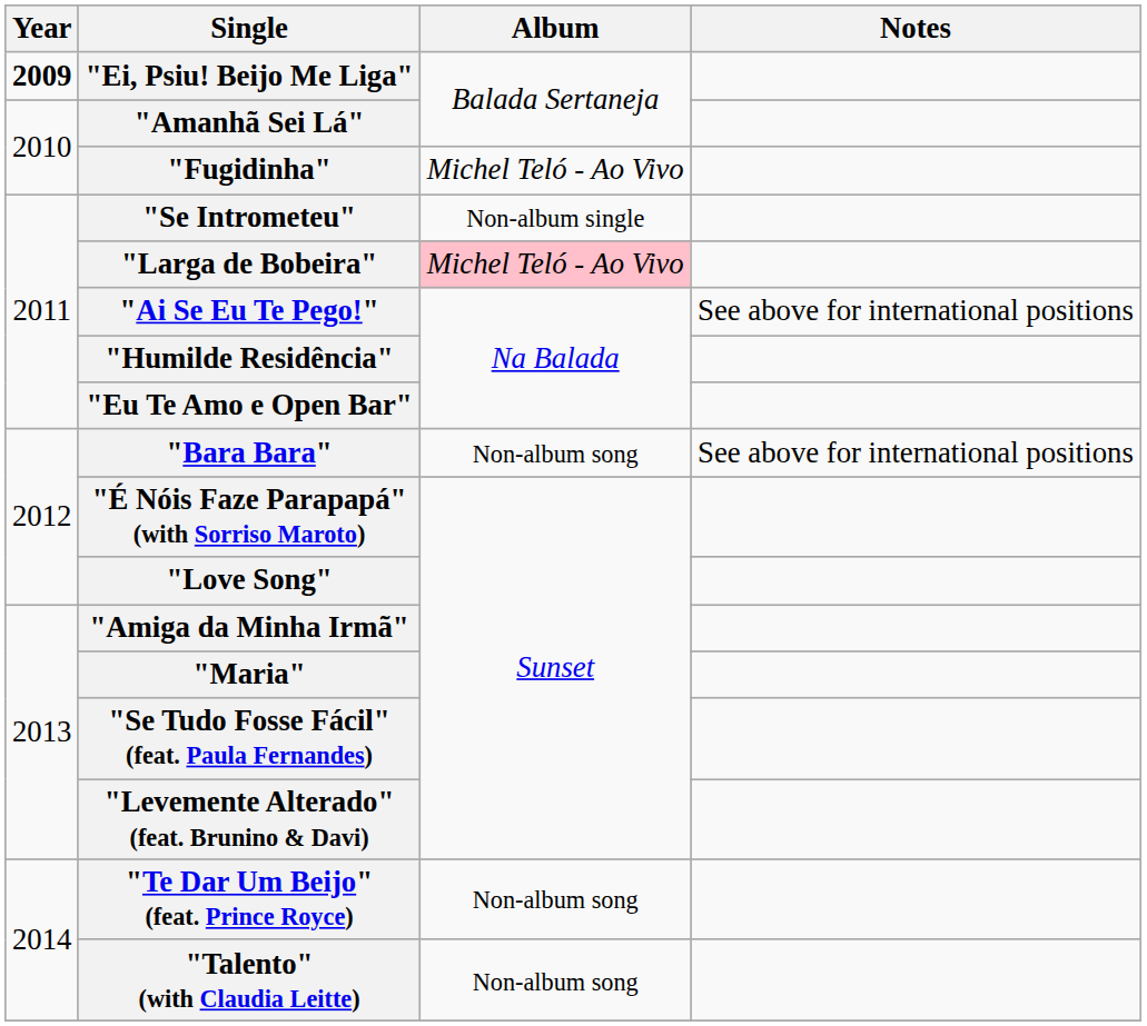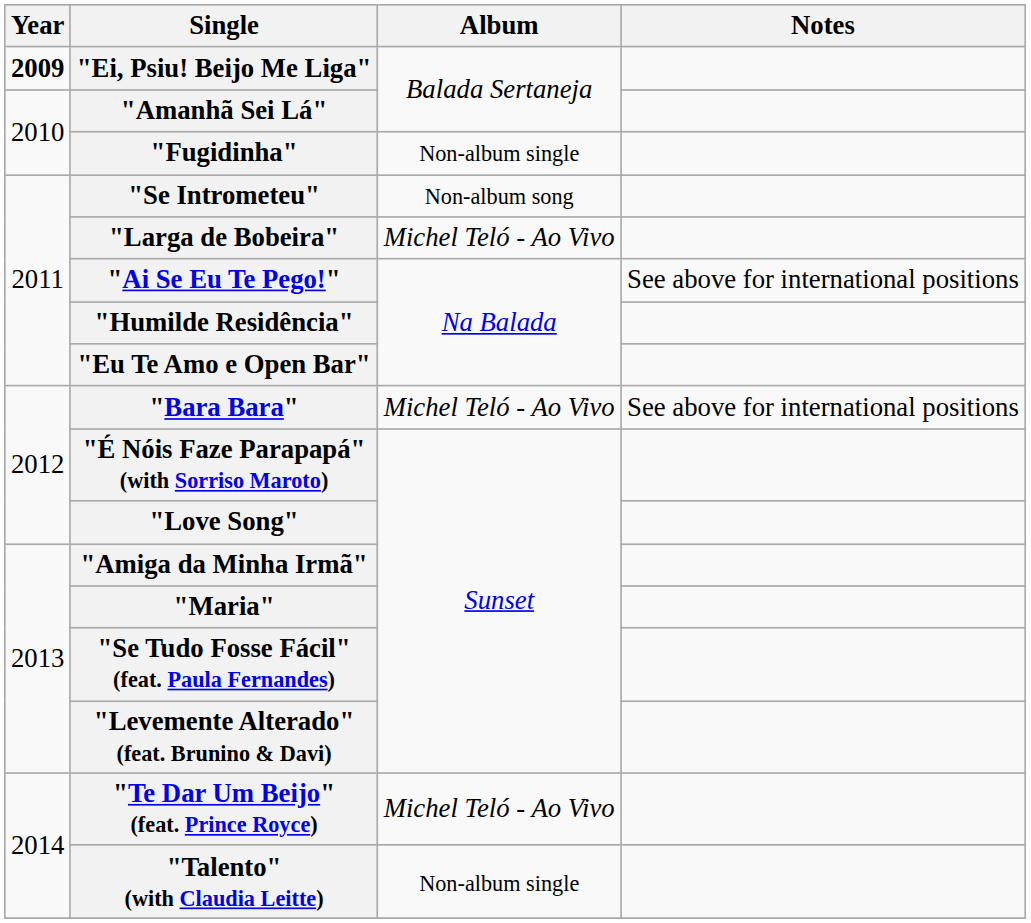 <table class="wikitable plainrowheaders" style="text-align:center;">
 <tr>
 <th scope="col" rowspan="1">Year</th>
 <th scope="col" rowspan="1">Single</th>
 <th scope="col" rowspan="1">Album</th>
 <th scope="col" rowspan="1">Notes</th>
 </tr>
 <tr>
 <td><strong>2009</strong></td>
 <th scope="row">"Ei, Psiu! Beijo Me Liga"</th>
 <td rowspan="2"><em>Balada Sertaneja</em></td>
 <td></td>
 </tr>
 <tr>
 <td rowspan=2>2010</td>
 <th scope="row">"Amanhã Sei Lá"</th>
 <td></td>
 </tr>
 <tr>
 <th scope="row">"Fugidinha"</th>
-<td><em>Michel Teló - Ao Vivo</em></td>
+<td><small>Non-album single</small></td>
 <td></td>
 </tr>
 <tr>
 <td rowspan="5">2011</td>
 <th scope="row">"Se Intrometeu"</th>
-<td><small>Non-album single</small></td>
+<td><small>Non-album song</small></td>
 <td></td>
 </tr>
 <tr>
 <th scope="row">"Larga de Bobeira"</th>
-<td style="background: pink;"><em>Michel Teló - Ao Vivo</em></td>
+<td><em>Michel Teló - Ao Vivo</em></td>
 <td></td>
 </tr>
 <tr>
 <th scope="row">"<a href='#'>Ai Se Eu Te Pego!</a>"</th>
 <td rowspan="3"><em><a href='#'>Na Balada</a></em></td>
 <td>See above for international positions</td>
 </tr>
 <tr>
 <th scope="row">"Humilde Residência"</th>
 <td></td>
 </tr>
 <tr>
 <th scope="row">"Eu Te Amo e Open Bar"</th>
 <td></td>
 </tr>
 <tr>
 <td rowspan="3">2012</td>
 <th scope="row">"<a href='#'>Bara Bara</a>"</th>
-<td><small>Non-album song</small></td>
+<td><em>Michel Teló - Ao Vivo</em></td>
 <td>See above for international positions</td>
 </tr>
 <tr>
 <th scope="row">"É Nóis Faze Parapapá" <br><small>(with <a href='#'>Sorriso Maroto</a>)</small></th>
 <td rowspan="6"><em><a href='#'>Sunset</a></em></td>
 <td></td>
 </tr>
 <tr>
 <th scope="row">"Love Song"</th>
 <td></td>
 </tr>
 <tr>
 <td rowspan="4">2013</td>
 <th scope="row">"Amiga da Minha Irmã"</th>
 <td></td>
 </tr>
 <tr>
 <th scope="row">"Maria"</th>
 <td></td>
 </tr>
 <tr>
 <th scope="row">"Se Tudo Fosse Fácil"<br><small>(feat. <a href='#'>Paula Fernandes</a>)</small></th>
 <td></td>
 </tr>
 <tr>
 <th scope="row">"Levemente Alterado" <br><small>(feat. Brunino & Davi)</small></th>
 <td></td>
 </tr>
 <tr>
 <td rowspan="2">2014</td>
 <th scope="row">"<a href='#'>Te Dar Um Beijo</a>"<br><small>(feat. <a href='#'>Prince Royce</a>)</small></th>
-<td><small>Non-album song</small></td>
+<td><em>Michel Teló - Ao Vivo</em></td>
 <td></td>
 </tr>
 <tr>
 <th scope="row">"Talento" <br><small>(with <a href='#'>Claudia Leitte</a>)</small></th>
-<td><small>Non-album song</small></td>
+<td><small>Non-album single</small></td>
 <td></td>
 </tr>
 <tr>
 </tr>
 </table>
